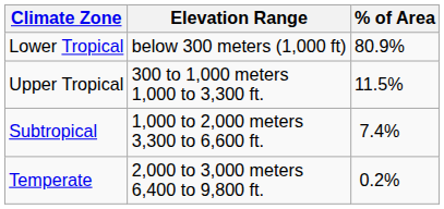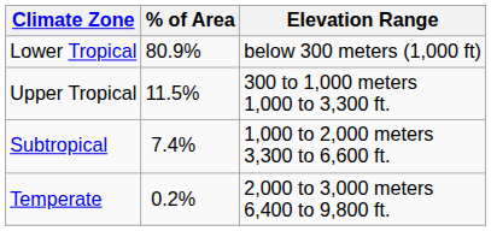 <table class="wikitable">
 <tr>
 <th><a href='#'>Climate Zone</a></th>
+<th>% of Area</th>
 <th>Elevation Range</th>
-<th>% of Area</th>
 </tr>
 <tr>
 <td>Lower <a href='#'>Tropical</a></td>
+<td>80.9%</td>
 <td>below 300 meters (1,000 ft)</td>
-<td>80.9%</td>
 </tr>
 <tr>
 <td>Upper Tropical</td>
+<td>11.5%</td>
 <td>300 to 1,000 meters<br>1,000 to 3,300 ft.</td>
-<td>11.5%</td>
 </tr>
 <tr>
 <td><a href='#'>Subtropical</a></td>
+<td> 7.4%</td>
 <td>1,000 to 2,000 meters<br>3,300 to 6,600 ft.</td>
-<td> 7.4%</td>
 </tr>
 <tr>
 <td><a href='#'>Temperate</a></td>
+<td> 0.2%</td>
 <td>2,000 to 3,000 meters<br>6,400 to 9,800 ft.</td>
-<td> 0.2%</td>
 </tr>
 </table>
